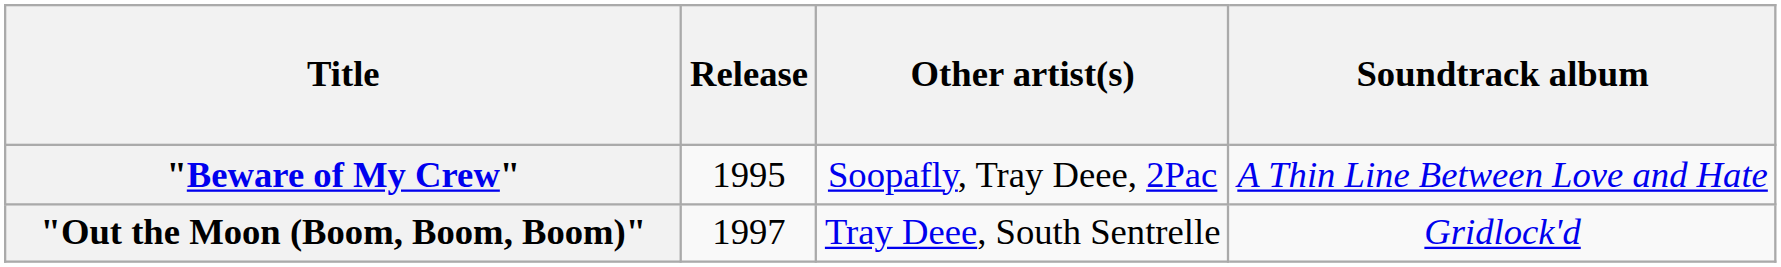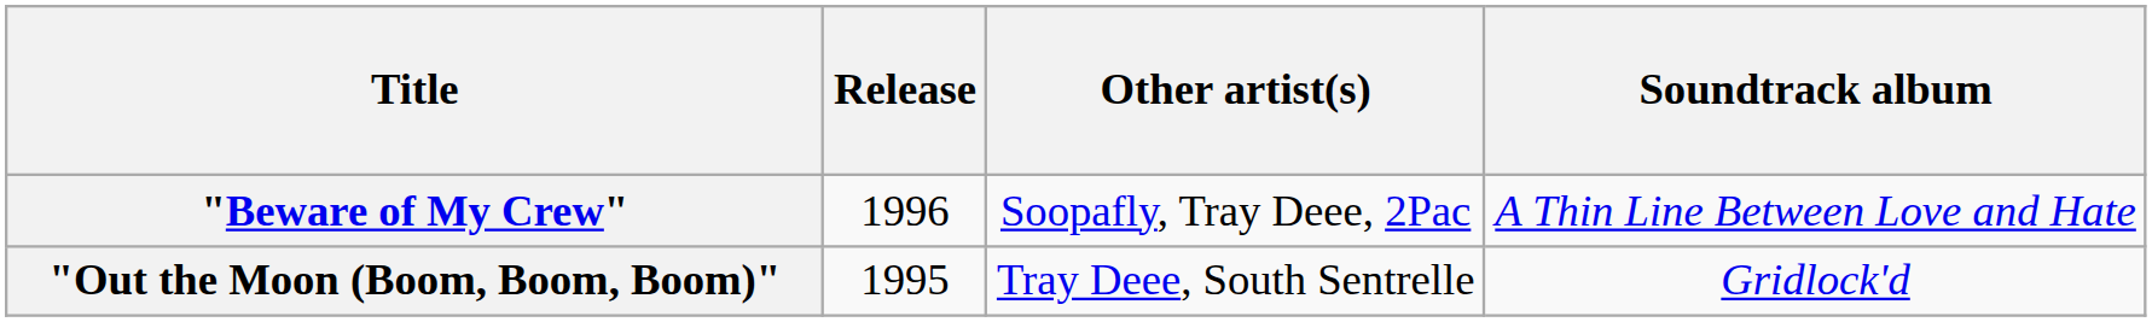 <table class="wikitable plainrowheaders" style="text-align:center;">
 <tr>
 <th scope="col" style="width:18em;"><br>Title<br><br></th>
 <th scope="col">Release</th>
 <th scope="col">Other artist(s)</th>
 <th scope="col">Soundtrack album</th>
 </tr>
 <tr>
 <th scope="row">"<a href='#'>Beware of My Crew</a>"</th>
-<td>1995</td>
+<td>1996</td>
 <td><a href='#'>Soopafly</a>, Tray Deee, <a href='#'>2Pac</a></td>
 <td><em><a href='#'>A Thin Line Between Love and Hate</a></em></td>
 </tr>
 <tr>
 <th scope="row">"Out the Moon (Boom, Boom, Boom)"</th>
-<td>1997</td>
+<td>1995</td>
 <td><a href='#'>Tray Deee</a>, South Sentrelle</td>
 <td><em><a href='#'>Gridlock'd</a></em></td>
 </tr>
 </table>
